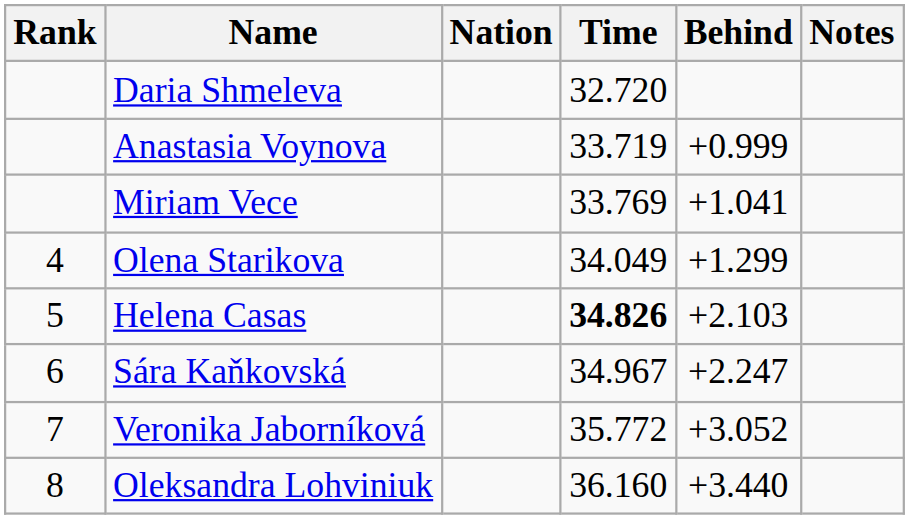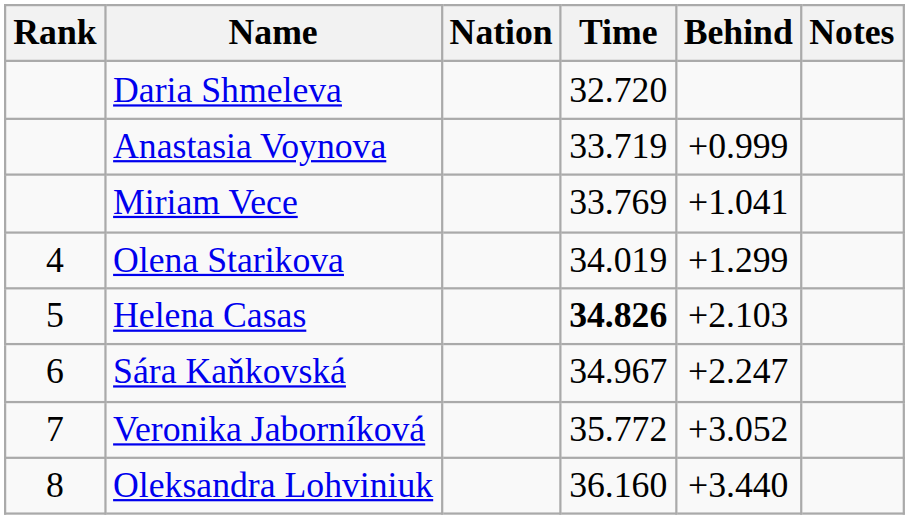 <table class="wikitable sortable" style="text-align:center">
 <tr>
 <th>Rank</th>
 <th>Name</th>
 <th>Nation</th>
 <th>Time</th>
 <th>Behind</th>
 <th>Notes</th>
 </tr>
 <tr>
 <td></td>
 <td align=left><a href='#'>Daria Shmeleva</a></td>
 <td align=left></td>
 <td>32.720</td>
 <td></td>
 <td></td>
 </tr>
 <tr>
 <td></td>
 <td align=left><a href='#'>Anastasia Voynova</a></td>
 <td align=left></td>
 <td>33.719</td>
 <td>+0.999</td>
 <td></td>
 </tr>
 <tr>
 <td></td>
 <td align=left><a href='#'>Miriam Vece</a></td>
 <td align=left></td>
 <td>33.769</td>
 <td>+1.041</td>
 <td></td>
 </tr>
 <tr>
 <td>4</td>
 <td align=left><a href='#'>Olena Starikova</a></td>
 <td align=left></td>
-<td>34.049</td>
+<td>34.019</td>
 <td>+1.299</td>
 <td></td>
 </tr>
 <tr>
 <td>5</td>
 <td align=left><a href='#'>Helena Casas</a></td>
 <td align=left></td>
 <td><strong>34.826</strong></td>
 <td>+2.103</td>
 <td></td>
 </tr>
 <tr>
 <td>6</td>
 <td align=left><a href='#'>Sára Kaňkovská</a></td>
 <td align=left></td>
 <td>34.967</td>
 <td>+2.247</td>
 <td></td>
 </tr>
 <tr>
 <td>7</td>
 <td align=left><a href='#'>Veronika Jaborníková</a></td>
 <td align=left></td>
 <td>35.772</td>
 <td>+3.052</td>
 <td></td>
 </tr>
 <tr>
 <td>8</td>
 <td align=left><a href='#'>Oleksandra Lohviniuk</a></td>
 <td align=left></td>
 <td>36.160</td>
 <td>+3.440</td>
 <td></td>
 </tr>
 </table>
